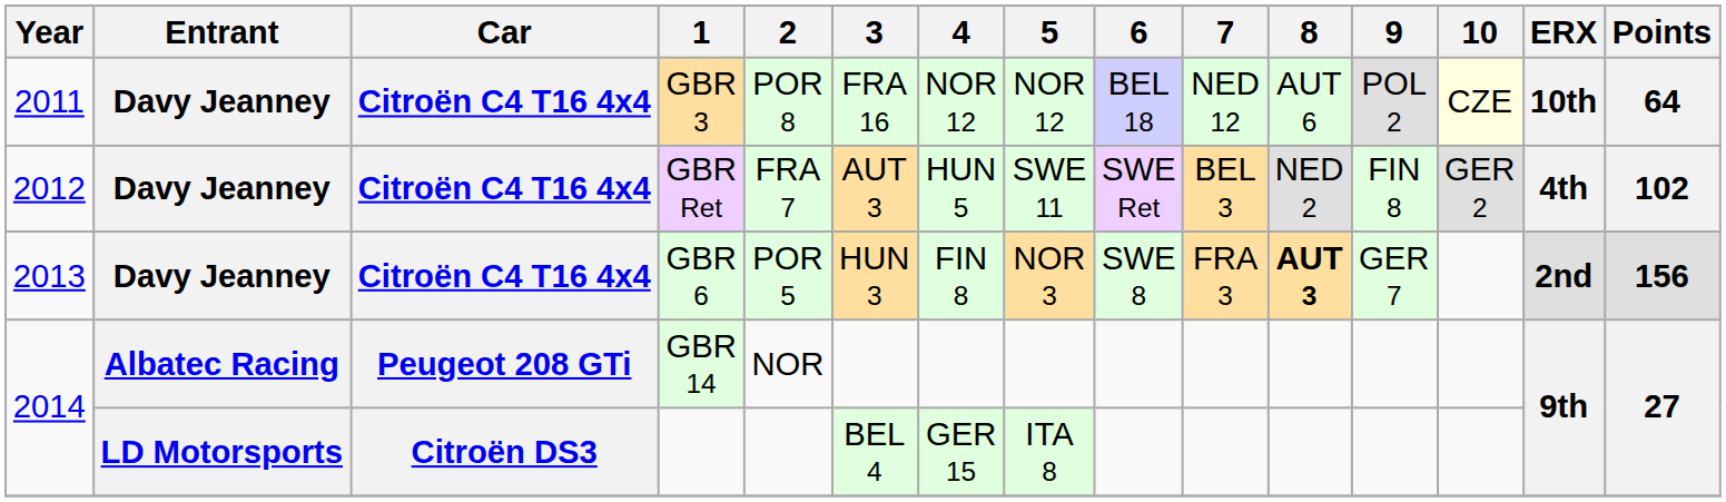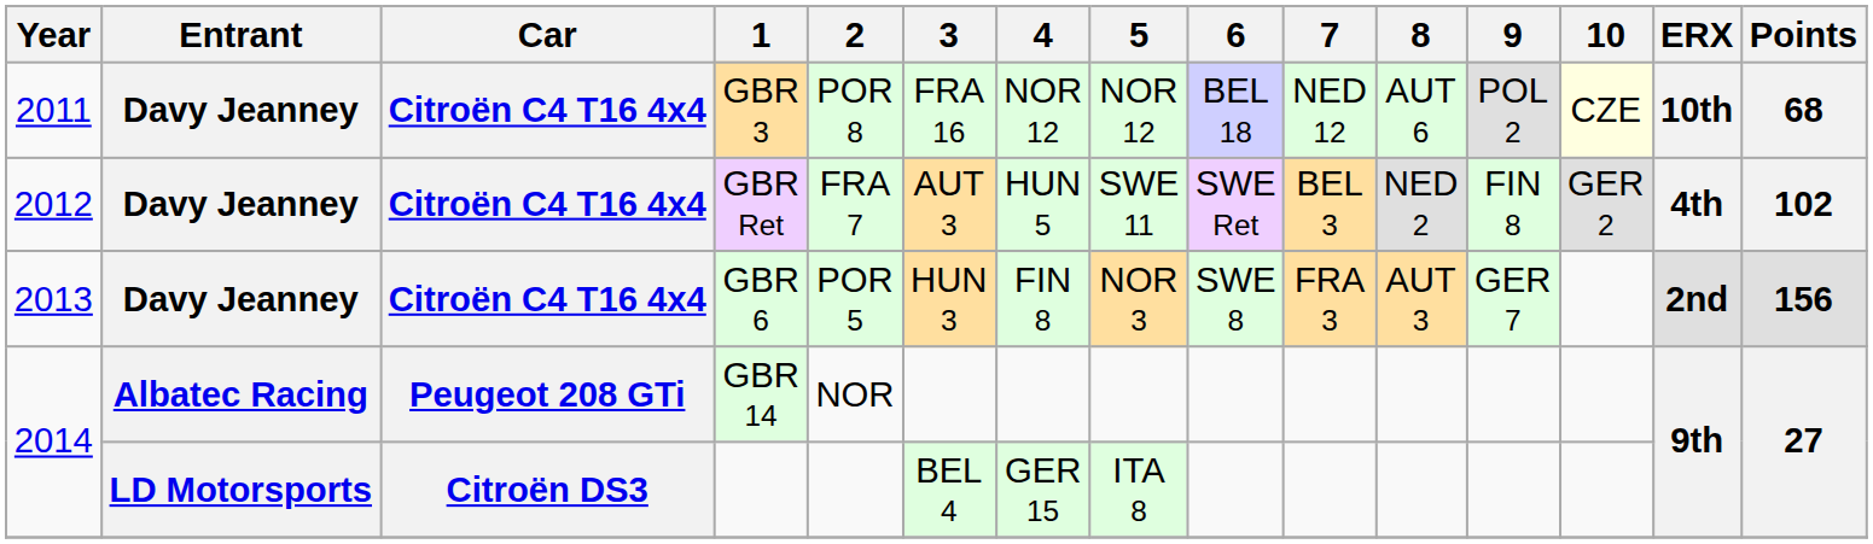 <table class="wikitable" border="1" style="text-align:center; font-size:90%;">
 <tr valign="top">
 <th>Year</th>
 <th>Entrant</th>
 <th>Car</th>
 <th>1</th>
 <th>2</th>
 <th>3</th>
 <th>4</th>
 <th>5</th>
 <th>6</th>
 <th>7</th>
 <th>8</th>
 <th>9</th>
 <th>10</th>
 <th>ERX</th>
 <th>Points</th>
 </tr>
 <tr>
 <td><a href='#'>2011</a></td>
 <th>Davy Jeanney</th>
 <th><a href='#'>Citroën C4 T16 4x4</a></th>
 <td style="background:#FFDF9F;">GBR<br><small>3</small></td>
 <td style="background:#DFFFDF;">POR<br><small>8</small></td>
 <td style="background:#DFFFDF;">FRA<br><small>16</small></td>
 <td style="background:#DFFFDF;">NOR<br><small>12</small></td>
 <td style="background:#DFFFDF;">NOR<br><small>12</small></td>
 <td style="background:#CFCFFF;">BEL<br><small>18</small></td>
 <td style="background:#DFFFDF;">NED<br><small>12</small></td>
 <td style="background:#DFFFDF;">AUT<br><small>6</small></td>
 <td style="background:#DFDFDF;">POL<br><small>2</small></td>
 <td style="background: lightyellow;">CZE<br><small></small></td>
 <th>10th</th>
-<th>64</th>
+<th>68</th>
 </tr>
 <tr>
 <td><a href='#'>2012</a></td>
 <th>Davy Jeanney</th>
 <th><a href='#'>Citroën C4 T16 4x4</a></th>
 <td style="background:#EFCFFF;">GBR<br><small>Ret</small></td>
 <td style="background:#DFFFDF;">FRA<br><small>7</small></td>
 <td style="background:#FFDF9F;">AUT<br><small>3</small></td>
 <td style="background:#DFFFDF;">HUN<br><small>5</small></td>
 <td style="background:#DFFFDF;">SWE<br><small>11</small></td>
 <td style="background:#EFCFFF;">SWE<br><small>Ret</small></td>
 <td style="background:#FFDF9F;">BEL<br><small>3</small></td>
 <td style="background:#DFDFDF;">NED<br><small>2</small></td>
 <td style="background:#DFFFDF;">FIN<br><small>8</small></td>
 <td style="background:#DFDFDF;">GER<br><small>2</small></td>
 <th>4th</th>
 <th>102</th>
 </tr>
 <tr>
 <td><a href='#'>2013</a></td>
 <th>Davy Jeanney</th>
 <th><a href='#'>Citroën C4 T16 4x4</a></th>
 <td style="background:#DFFFDF;">GBR<br><small>6</small></td>
 <td style="background:#DFFFDF;">POR<br><small>5</small></td>
 <td style="background:#FFDF9F;">HUN<br><small>3</small></td>
 <td style="background:#DFFFDF;">FIN<br><small>8</small></td>
 <td style="background:#FFDF9F;">NOR<br><small>3</small></td>
 <td style="background:#DFFFDF;">SWE<br><small>8</small></td>
 <td style="background:#FFDF9F;">FRA<br><small>3</small></td>
-<td style="background:#FFDF9F;"><strong>AUT<br><small>3</small></strong></td>
+<td style="background:#FFDF9F;">AUT<br><small>3</small></td>
 <td style="background:#DFFFDF;">GER<br><small>7</small></td>
 <td></td>
 <th style="background:#DFDFDF;">2nd</th>
 <th style="background:#DFDFDF;">156</th>
 </tr>
 <tr>
 <td rowspan=2><a href='#'>2014</a></td>
 <th><a href='#'>Albatec Racing</a></th>
 <th><a href='#'>Peugeot 208 GTi</a></th>
 <td style="background:#DFFFDF;">GBR<br><small>14</small></td>
 <td>NOR<br><small></small></td>
 <td></td>
 <td></td>
 <td></td>
 <td></td>
 <td></td>
 <td></td>
 <td></td>
 <td></td>
 <th rowspan=2>9th</th>
 <th rowspan=2>27</th>
 </tr>
 <tr>
 <th><a href='#'>LD Motorsports</a></th>
 <th><a href='#'>Citroën DS3</a></th>
 <td></td>
 <td></td>
 <td style="background:#DFFFDF;">BEL<br><small>4</small></td>
 <td style="background:#DFFFDF;">GER<br><small>15</small></td>
 <td style="background:#DFFFDF;">ITA<br><small>8</small></td>
 <td></td>
 <td></td>
 <td></td>
 <td></td>
 <td></td>
 </tr>
 <tr>
 </tr>
 </table>
